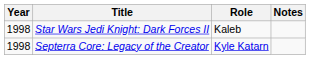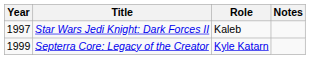 <table class="wikitable sortable">
 <tr>
 <th>Year</th>
 <th>Title</th>
 <th>Role</th>
 <th class="unsortable">Notes</th>
 </tr>
 <tr>
-<td>1998</td>
+<td>1997</td>
 <td><em><a href='#'>Star Wars Jedi Knight: Dark Forces II</a></em></td>
 <td>Kaleb</td>
 <td></td>
 </tr>
 <tr>
-<td>1998</td>
+<td>1999</td>
 <td><em><a href='#'>Septerra Core: Legacy of the Creator</a></em></td>
 <td><a href='#'>Kyle Katarn</a></td>
 <td></td>
 </tr>
 </table>
